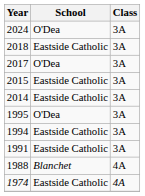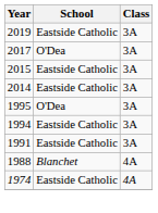 <table class="wikitable">
 <tr>
 <th>Year</th>
 <th>School</th>
 <th>Class</th>
 </tr>
 <tr>
-<td>2024</td>
-<td>O'Dea</td>
-<td>3A</td>
-</tr>
-<tr>
-<td>2018</td>
+<td>2019</td>
 <td>Eastside Catholic</td>
 <td>3A</td>
 </tr>
 <tr>
 <td>2017</td>
 <td>O'Dea</td>
 <td>3A</td>
 </tr>
 <tr>
 <td>2015</td>
 <td>Eastside Catholic</td>
 <td>3A</td>
 </tr>
 <tr>
 <td>2014</td>
 <td>Eastside Catholic</td>
 <td>3A</td>
 </tr>
 <tr>
 <td>1995</td>
 <td>O'Dea</td>
 <td>3A</td>
 </tr>
 <tr>
 <td>1994</td>
 <td>Eastside Catholic</td>
 <td>3A</td>
 </tr>
 <tr>
 <td>1991</td>
 <td>Eastside Catholic</td>
 <td>3A</td>
 </tr>
 <tr>
 <td>1988</td>
 <td><em>Blanchet</em></td>
 <td>4A</td>
 </tr>
 <tr>
 <td><em>1974</em></td>
 <td>Eastside Catholic</td>
 <td><em>4A</em></td>
 </tr>
 <tr>
 </tr>
 </table>
